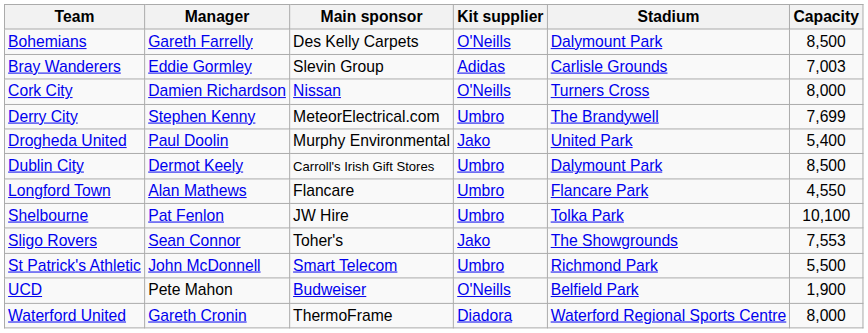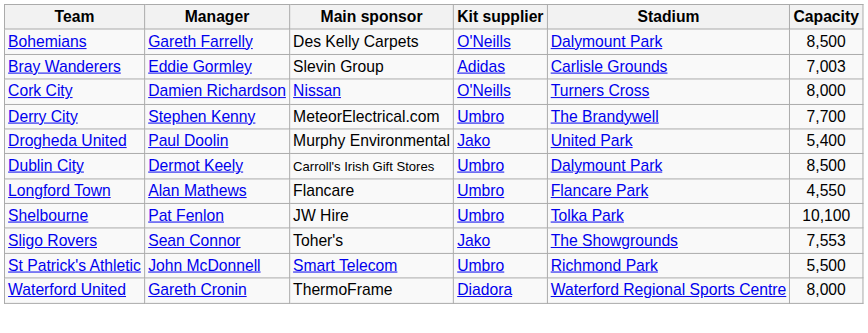 <table class="wikitable sortable">
 <tr>
 <th>Team</th>
 <th>Manager</th>
 <th>Main sponsor</th>
 <th>Kit supplier</th>
 <th>Stadium</th>
 <th>Capacity</th>
 </tr>
 <tr>
 <td><a href='#'>Bohemians</a></td>
 <td> <a href='#'>Gareth Farrelly</a></td>
 <td>Des Kelly Carpets</td>
 <td><a href='#'>O'Neills</a></td>
 <td><a href='#'>Dalymount Park</a></td>
 <td style="text-align:center;">8,500</td>
 </tr>
 <tr>
 <td><a href='#'>Bray Wanderers</a></td>
 <td> <a href='#'>Eddie Gormley</a></td>
 <td>Slevin Group</td>
 <td><a href='#'>Adidas</a></td>
 <td><a href='#'>Carlisle Grounds</a></td>
 <td style="text-align:center;">7,003</td>
 </tr>
 <tr>
 <td><a href='#'>Cork City</a></td>
 <td> <a href='#'>Damien Richardson</a></td>
 <td><a href='#'>Nissan</a></td>
 <td><a href='#'>O'Neills</a></td>
 <td><a href='#'>Turners Cross</a></td>
 <td style="text-align:center;">8,000</td>
 </tr>
 <tr>
 <td><a href='#'>Derry City</a></td>
 <td> <a href='#'>Stephen Kenny</a></td>
 <td>MeteorElectrical.com</td>
 <td><a href='#'>Umbro</a></td>
 <td><a href='#'>The Brandywell</a></td>
-<td style="text-align:center;">7,699</td>
+<td style="text-align:center;">7,700</td>
 </tr>
 <tr>
 <td><a href='#'>Drogheda United</a></td>
 <td> <a href='#'>Paul Doolin</a></td>
 <td>Murphy Environmental</td>
 <td><a href='#'>Jako</a></td>
 <td><a href='#'>United Park</a></td>
 <td style="text-align:center;">5,400</td>
 </tr>
 <tr>
 <td><a href='#'>Dublin City</a></td>
 <td> <a href='#'>Dermot Keely</a></td>
 <td><small> Carroll's Irish Gift Stores</small></td>
 <td><a href='#'>Umbro</a></td>
 <td><a href='#'>Dalymount Park</a></td>
 <td style="text-align:center;">8,500</td>
 </tr>
 <tr>
 <td><a href='#'>Longford Town</a></td>
 <td> <a href='#'>Alan Mathews</a></td>
 <td>Flancare</td>
 <td><a href='#'>Umbro</a></td>
 <td><a href='#'>Flancare Park</a></td>
 <td style="text-align:center;">4,550</td>
 </tr>
 <tr>
 <td><a href='#'>Shelbourne</a></td>
 <td> <a href='#'>Pat Fenlon</a></td>
 <td>JW Hire</td>
 <td><a href='#'>Umbro</a></td>
 <td><a href='#'>Tolka Park</a></td>
 <td style="text-align:center;">10,100</td>
 </tr>
 <tr>
 <td><a href='#'>Sligo Rovers</a></td>
 <td> <a href='#'>Sean Connor</a></td>
 <td>Toher's</td>
 <td><a href='#'>Jako</a></td>
 <td><a href='#'>The Showgrounds</a></td>
 <td style="text-align:center;">7,553</td>
 </tr>
 <tr>
 <td><a href='#'>St Patrick's Athletic</a></td>
 <td> <a href='#'>John McDonnell</a></td>
 <td><a href='#'>Smart Telecom</a></td>
 <td><a href='#'>Umbro</a></td>
 <td><a href='#'>Richmond Park</a></td>
 <td style="text-align:center;">5,500</td>
 </tr>
 <tr>
-<td><a href='#'>UCD</a></td>
-<td> Pete Mahon</td>
-<td><a href='#'>Budweiser</a></td>
-<td><a href='#'>O'Neills</a></td>
-<td><a href='#'>Belfield Park</a></td>
-<td style="text-align:center;">1,900</td>
-</tr>
-<tr>
 <td><a href='#'>Waterford United</a></td>
 <td> <a href='#'>Gareth Cronin</a></td>
 <td>ThermoFrame</td>
 <td><a href='#'>Diadora</a></td>
 <td><a href='#'>Waterford Regional Sports Centre</a></td>
 <td style="text-align:center;">8,000</td>
 </tr>
 </table>
